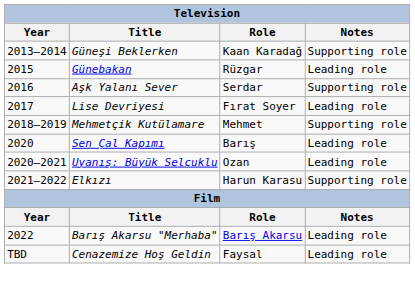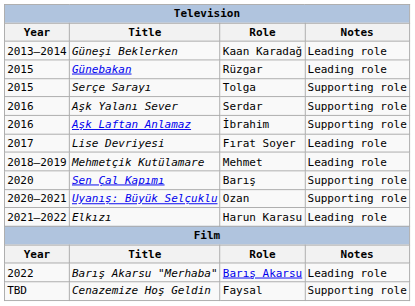 <table class="wikitable" style="font-size: 90%;">
 <tr>
 <th colspan="4" style="background:LightSteelBlue">Television</th>
 </tr>
 <tr>
 <th>Year</th>
 <th>Title</th>
 <th>Role</th>
 <th>Notes</th>
 </tr>
 <tr>
 <td>2013–2014</td>
 <td><em>Güneşi Beklerken</em></td>
 <td>Kaan Karadağ</td>
-<td>Supporting role</td>
+<td>Leading role</td>
 </tr>
 <tr>
 <td>2015</td>
 <td><em><a href='#'>Günebakan</a></em></td>
 <td>Rüzgar</td>
 <td>Leading role</td>
 </tr>
 <tr>
+<td>2015</td>
+<td><em>Serçe Sarayı</em></td>
+<td>Tolga</td>
+<td>Supporting role</td>
+</tr>
+<tr>
 <td>2016</td>
 <td><em>Aşk Yalanı Sever</em></td>
 <td>Serdar</td>
+<td>Supporting role</td>
+</tr>
+<tr>
+<td>2016</td>
+<td><em><a href='#'>Aşk Laftan Anlamaz</a></em></td>
+<td>İbrahim</td>
 <td>Supporting role</td>
 </tr>
 <tr>
 <td>2017</td>
 <td><em>Lise Devriyesi</em></td>
 <td>Fırat Soyer</td>
 <td>Leading role</td>
 </tr>
 <tr>
 <td>2018–2019</td>
 <td><em>Mehmetçik Kutülamare</em></td>
 <td>Mehmet</td>
-<td>Supporting role</td>
+<td>Leading role</td>
 </tr>
 <tr>
 <td>2020</td>
 <td><em><a href='#'>Sen Çal Kapımı</a></em></td>
 <td>Barış</td>
-<td>Leading role</td>
+<td>Supporting role</td>
 </tr>
 <tr>
 <td>2020–2021</td>
 <td><em><a href='#'>Uyanış: Büyük Selçuklu</a></em></td>
 <td>Ozan</td>
-<td>Leading role</td>
+<td>Supporting role</td>
 </tr>
 <tr>
 <td>2021–2022</td>
 <td><em>Elkızı</em></td>
 <td>Harun Karasu</td>
-<td>Supporting role</td>
+<td>Leading role</td>
 </tr>
 <tr>
 <th colspan="4" style="background:LightSteelBlue">Film</th>
 </tr>
 <tr>
 <th>Year</th>
 <th>Title</th>
 <th>Role</th>
 <th>Notes</th>
 </tr>
 <tr>
 <td>2022</td>
 <td><em>Barış Akarsu "Merhaba"</em></td>
 <td><a href='#'>Barış Akarsu</a></td>
 <td>Leading role</td>
 </tr>
 <tr>
 <td>TBD</td>
 <td><em>Cenazemize Hoş Geldin</em></td>
 <td>Faysal</td>
-<td>Leading role</td>
+<td>Supporting role</td>
 </tr>
 </table>
